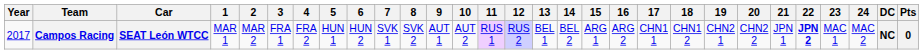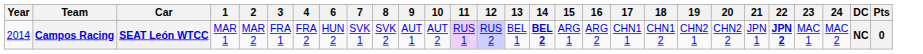 <table class="wikitable" style="text-align:center; font-size:85%">
 <tr>
 <th>Year</th>
 <th>Team</th>
 <th>Car</th>
 <th>1</th>
 <th>2</th>
 <th>3</th>
 <th>4</th>
-<th>5</th>
 <th>6</th>
 <th>7</th>
 <th>8</th>
 <th>9</th>
 <th>10</th>
 <th>11</th>
 <th>12</th>
 <th>13</th>
 <th>14</th>
 <th>15</th>
 <th>16</th>
 <th>17</th>
 <th>18</th>
 <th>19</th>
 <th>20</th>
 <th>21</th>
 <th>22</th>
 <th>23</th>
 <th>24</th>
 <th>DC</th>
 <th>Pts</th>
 </tr>
 <tr>
-<td><a href='#'>2017</a></td>
+<td><a href='#'>2014</a></td>
 <th><a href='#'>Campos Racing</a></th>
 <th><a href='#'>SEAT León WTCC</a></th>
 <td><a href='#'>MAR<br>1</a></td>
 <td><a href='#'>MAR<br>2</a></td>
 <td><a href='#'>FRA<br>1</a></td>
 <td><a href='#'>FRA<br>2</a></td>
-<td><a href='#'>HUN<br>1</a></td>
 <td><a href='#'>HUN<br>2</a></td>
 <td><a href='#'>SVK<br>1</a></td>
 <td><a href='#'>SVK<br>2</a></td>
 <td><a href='#'>AUT<br>1</a></td>
 <td><a href='#'>AUT<br>2</a></td>
 <td style="background:#EFCFFF;"><a href='#'>RUS<br>1</a><br></td>
 <td style="background:#CFCFFF;"><a href='#'>RUS<br>2</a><br></td>
 <td><a href='#'>BEL<br>1</a></td>
-<td><a href='#'>BEL<br>2</a></td>
+<td><strong><a href='#'>BEL<br>2</a></strong></td>
 <td><a href='#'>ARG<br>1</a></td>
 <td><a href='#'>ARG<br>2</a></td>
 <td><a href='#'>CHN1<br>1</a></td>
 <td><a href='#'>CHN1<br>2</a></td>
 <td><a href='#'>CHN2<br>1</a></td>
 <td><a href='#'>CHN2<br>2</a></td>
 <td><a href='#'>JPN<br>1</a></td>
 <td><strong><a href='#'>JPN<br>2</a></strong></td>
 <td><a href='#'>MAC<br>1</a></td>
 <td><a href='#'>MAC<br>2</a></td>
 <th>NC</th>
 <th>0</th>
 </tr>
 </table>
